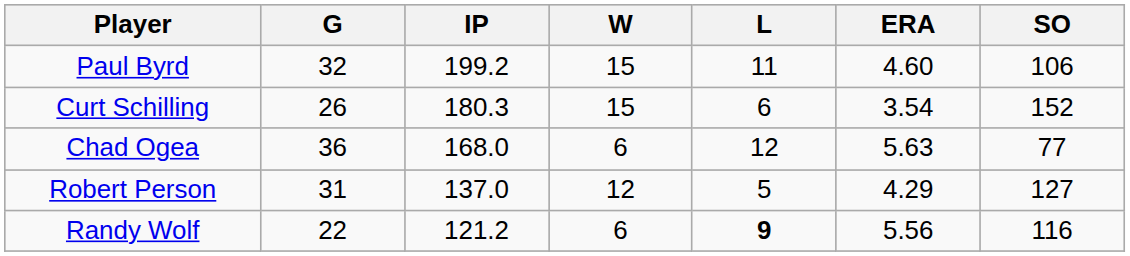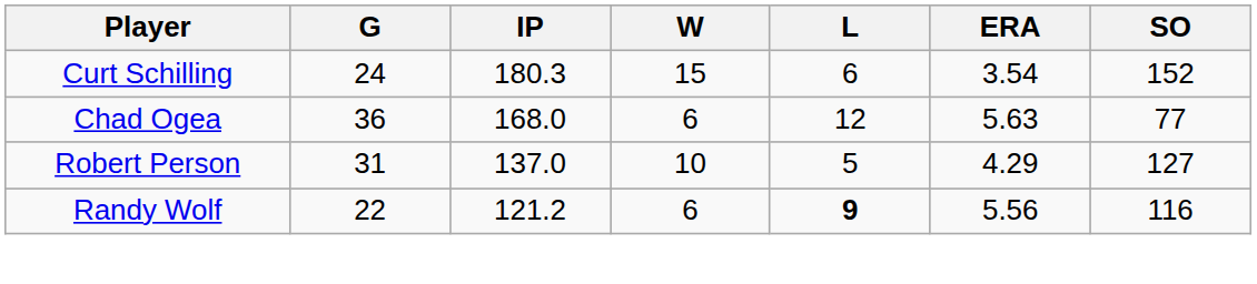 <table class="wikitable sortable">
 <tr>
 <th bgcolor="#DDDDFF" width="16%">Player</th>
 <th bgcolor="#DDDDFF" width="9%">G</th>
 <th bgcolor="#DDDDFF" width="9%">IP</th>
 <th bgcolor="#DDDDFF" width="9%">W</th>
 <th bgcolor="#DDDDFF" width="9%">L</th>
 <th bgcolor="#DDDDFF" width="9%">ERA</th>
 <th bgcolor="#DDDDFF" width="9%">SO</th>
 </tr>
 <tr align=center>
-<td><a href='#'>Paul Byrd</a></td>
-<td>32</td>
-<td>199.2</td>
-<td>15</td>
-<td>11</td>
-<td>4.60</td>
-<td>106</td>
-</tr>
-<tr align=center>
 <td><a href='#'>Curt Schilling</a></td>
-<td>26</td>
+<td>24</td>
 <td>180.3</td>
 <td>15</td>
 <td>6</td>
 <td>3.54</td>
 <td>152</td>
 </tr>
 <tr align=center>
 <td><a href='#'>Chad Ogea</a></td>
 <td>36</td>
 <td>168.0</td>
 <td>6</td>
 <td>12</td>
 <td>5.63</td>
 <td>77</td>
 </tr>
 <tr align=center>
 <td><a href='#'>Robert Person</a></td>
 <td>31</td>
 <td>137.0</td>
-<td>12</td>
+<td>10</td>
 <td>5</td>
 <td>4.29</td>
 <td>127</td>
 </tr>
 <tr align=center>
 <td><a href='#'>Randy Wolf</a></td>
 <td>22</td>
 <td>121.2</td>
 <td>6</td>
 <td><strong>9</strong></td>
 <td>5.56</td>
 <td>116</td>
 </tr>
 </table>
